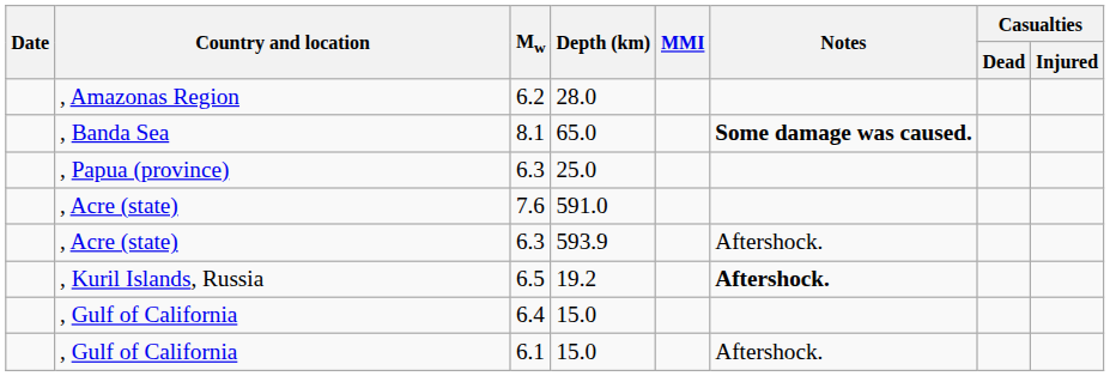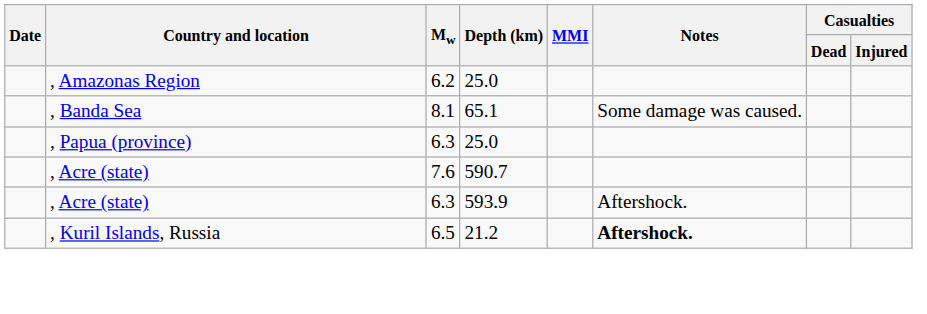 <table class="wikitable sortable sort-under" style="border:1px black; margin-left:1em;">
 <tr>
 <th rowspan="2"><small>Date</small></th>
 <th rowspan="2" style="width: 310px"><small>Country and location</small></th>
 <th rowspan="2"><small>M<sub>w</sub></small></th>
 <th rowspan="2"><small>Depth (km)</small></th>
 <th rowspan="2"><small><a href='#'>MMI</a></small></th>
 <th rowspan="2" class="unsortable"><small>Notes</small></th>
 <th colspan="2"><small>Casualties</small></th>
 </tr>
 <tr>
 <th><small>Dead</small></th>
 <th><small>Injured</small></th>
 </tr>
 <tr>
 <td></td>
 <td>, <a href='#'>Amazonas Region</a></td>
 <td>6.2</td>
-<td>28.0</td>
+<td>25.0</td>
 <td></td>
 <td></td>
 <td></td>
 <td></td>
 </tr>
 <tr>
 <td></td>
 <td>, <a href='#'>Banda Sea</a></td>
 <td>8.1</td>
-<td>65.0</td>
+<td>65.1</td>
 <td></td>
-<td><strong>Some damage was caused.</strong></td>
+<td>Some damage was caused.</td>
 <td></td>
 <td></td>
 </tr>
 <tr>
 <td></td>
 <td>, <a href='#'>Papua (province)</a></td>
 <td>6.3</td>
 <td>25.0</td>
 <td></td>
 <td></td>
 <td></td>
 <td></td>
 </tr>
 <tr>
 <td></td>
 <td>, <a href='#'>Acre (state)</a></td>
 <td>7.6</td>
-<td>591.0</td>
+<td>590.7</td>
 <td></td>
 <td></td>
 <td></td>
 <td></td>
 </tr>
 <tr>
 <td></td>
 <td>, <a href='#'>Acre (state)</a></td>
 <td>6.3</td>
 <td>593.9</td>
 <td></td>
 <td>Aftershock.</td>
 <td></td>
 <td></td>
 </tr>
 <tr>
 <td></td>
 <td>, <a href='#'>Kuril Islands</a>, Russia</td>
 <td>6.5</td>
-<td>19.2</td>
+<td>21.2</td>
 <td></td>
 <td><strong>Aftershock.</strong></td>
 <td></td>
 <td></td>
 </tr>
-<tr>
-<td></td>
-<td>, <a href='#'>Gulf of California</a></td>
-<td>6.4</td>
-<td>15.0</td>
-<td></td>
-<td></td>
-<td></td>
-<td></td>
-</tr>
-<tr>
-<td></td>
-<td>, <a href='#'>Gulf of California</a></td>
-<td>6.1</td>
-<td>15.0</td>
-<td></td>
-<td>Aftershock.</td>
-<td></td>
-<td></td>
-</tr>
 </table>
